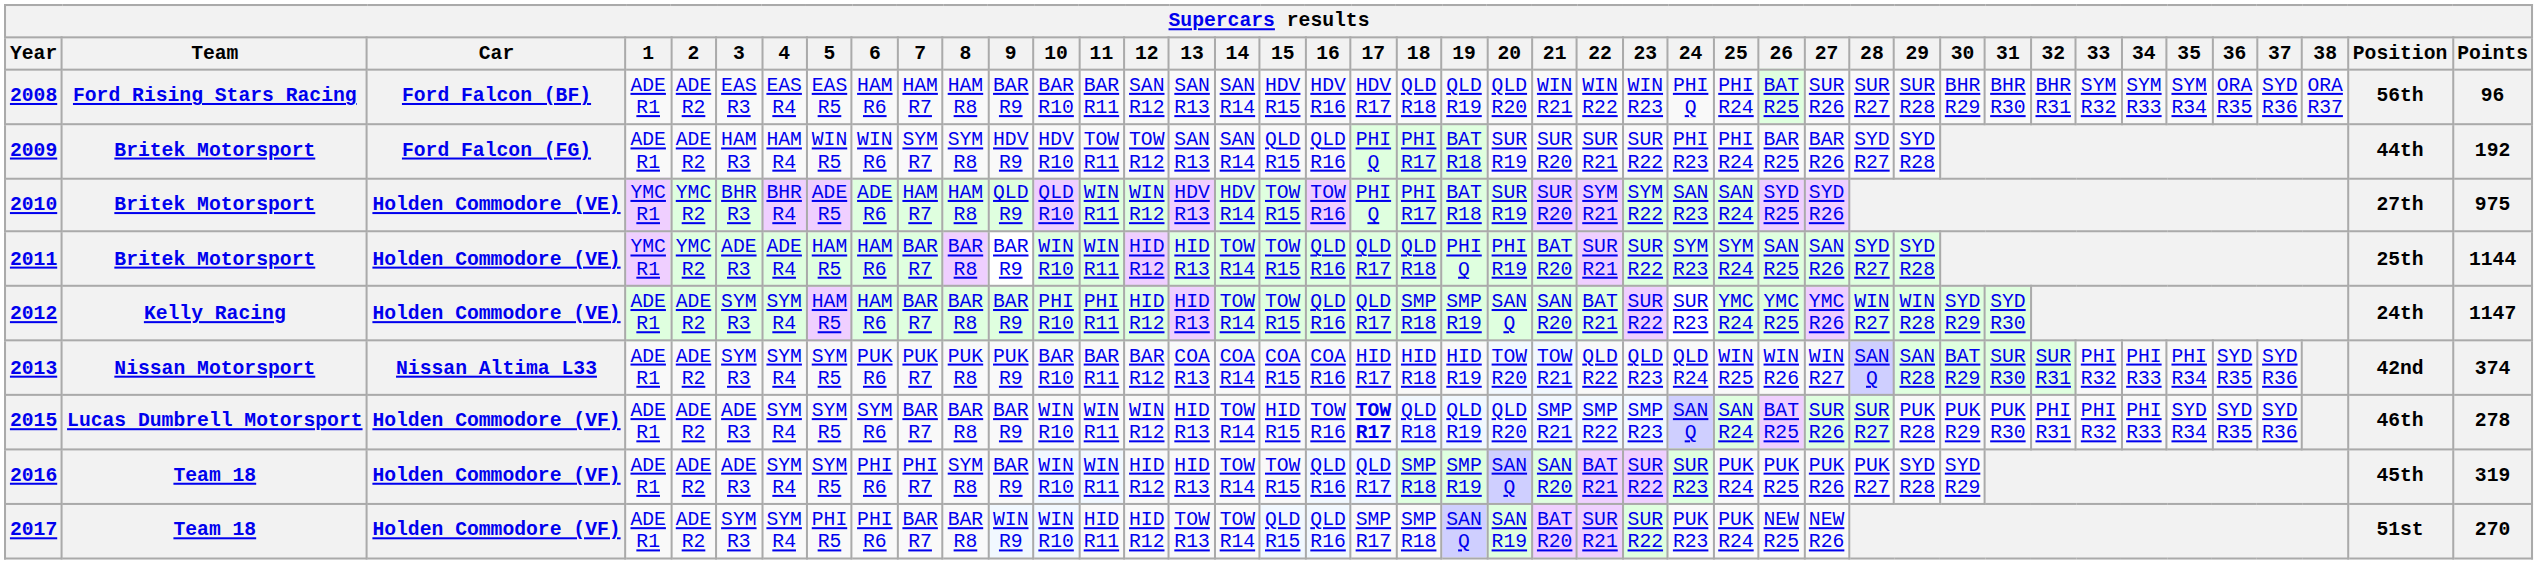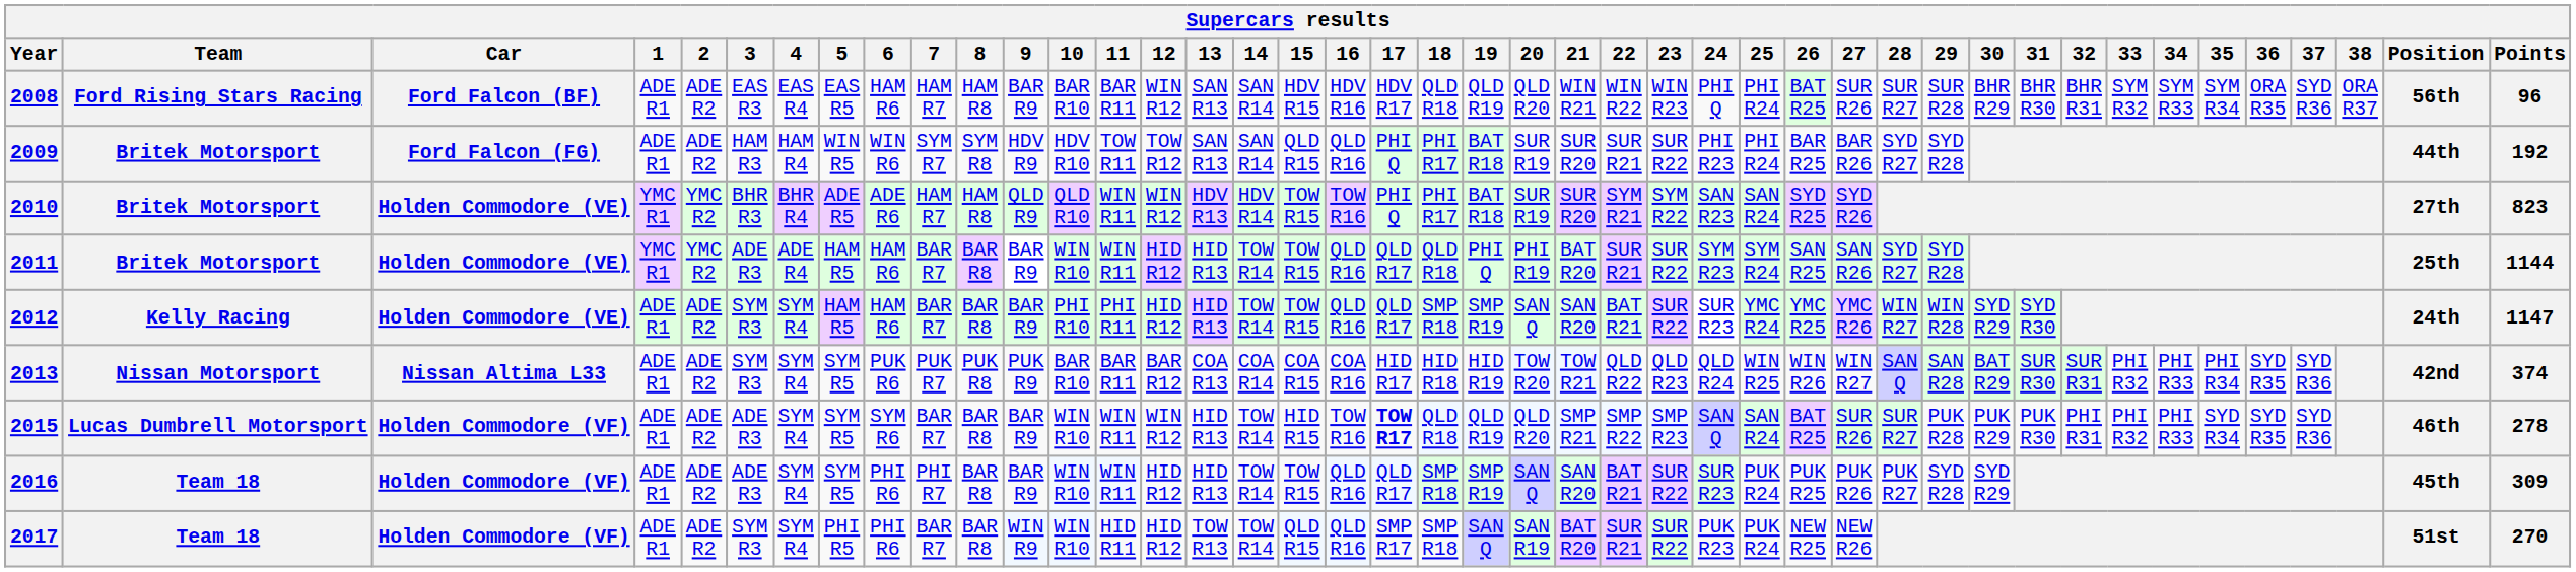 <table class="wikitable" style="text-align:center; font-size:75%">
 <tr>
 <th colspan=45><a href='#'>Supercars</a> results</th>
 </tr>
 <tr>
 <th>Year</th>
 <th>Team</th>
 <th>Car</th>
 <th>1</th>
 <th>2</th>
 <th>3</th>
 <th>4</th>
 <th>5</th>
 <th>6</th>
 <th>7</th>
 <th>8</th>
 <th>9</th>
 <th>10</th>
 <th>11</th>
 <th>12</th>
 <th>13</th>
 <th>14</th>
 <th>15</th>
 <th>16</th>
 <th>17</th>
 <th>18</th>
 <th>19</th>
 <th>20</th>
 <th>21</th>
 <th>22</th>
 <th>23</th>
 <th>24</th>
 <th>25</th>
 <th>26</th>
 <th>27</th>
 <th>28</th>
 <th>29</th>
 <th>30</th>
 <th>31</th>
 <th>32</th>
 <th>33</th>
 <th>34</th>
 <th>35</th>
 <th>36</th>
 <th>37</th>
 <th>38</th>
 <th>Position</th>
 <th>Points</th>
 </tr>
 <tr>
 <th><a href='#'>2008</a></th>
 <th><a href='#'>Ford Rising Stars Racing</a></th>
 <th><a href='#'>Ford Falcon (BF)</a></th>
 <td><a href='#'>ADE<br>R1</a></td>
 <td><a href='#'>ADE<br>R2</a></td>
 <td><a href='#'>EAS<br>R3</a></td>
 <td><a href='#'>EAS<br>R4</a></td>
 <td><a href='#'>EAS<br>R5</a></td>
 <td><a href='#'>HAM<br>R6</a></td>
 <td><a href='#'>HAM<br>R7</a></td>
 <td><a href='#'>HAM<br>R8</a></td>
 <td><a href='#'>BAR<br>R9</a></td>
 <td><a href='#'>BAR<br>R10</a></td>
 <td><a href='#'>BAR<br>R11</a></td>
-<td><a href='#'>SAN<br>R12</a></td>
+<td><a href='#'>WIN<br>R12</a></td>
 <td><a href='#'>SAN<br>R13</a></td>
 <td><a href='#'>SAN<br>R14</a></td>
 <td><a href='#'>HDV<br>R15</a></td>
 <td><a href='#'>HDV<br>R16</a></td>
 <td><a href='#'>HDV<br>R17</a></td>
 <td><a href='#'>QLD<br>R18</a></td>
 <td><a href='#'>QLD<br>R19</a></td>
 <td><a href='#'>QLD<br>R20</a></td>
 <td><a href='#'>WIN<br>R21</a></td>
 <td><a href='#'>WIN<br>R22</a></td>
 <td><a href='#'>WIN<br>R23</a></td>
 <td><a href='#'>PHI<br>Q</a></td>
 <td><a href='#'>PHI<br>R24</a></td>
 <td style=background:#dfffdf><a href='#'>BAT<br>R25</a><br></td>
 <td><a href='#'>SUR<br>R26</a></td>
 <td><a href='#'>SUR<br>R27</a></td>
 <td><a href='#'>SUR<br>R28</a></td>
 <td><a href='#'>BHR<br>R29</a></td>
 <td><a href='#'>BHR<br>R30</a></td>
 <td><a href='#'>BHR<br>R31</a></td>
 <td><a href='#'>SYM<br>R32</a></td>
 <td><a href='#'>SYM<br>R33</a></td>
 <td><a href='#'>SYM<br>R34</a></td>
 <td><a href='#'>ORA<br>R35</a></td>
 <td><a href='#'>SYD<br>R36</a></td>
 <td><a href='#'>ORA<br>R37</a></td>
 <th>56th</th>
 <th>96</th>
 </tr>
 <tr>
 <th><a href='#'>2009</a></th>
 <th><a href='#'>Britek Motorsport</a></th>
 <th><a href='#'>Ford Falcon (FG)</a></th>
 <td><a href='#'>ADE<br>R1</a></td>
 <td><a href='#'>ADE<br>R2</a></td>
 <td><a href='#'>HAM<br>R3</a></td>
 <td><a href='#'>HAM<br>R4</a></td>
 <td><a href='#'>WIN<br>R5</a></td>
 <td><a href='#'>WIN<br>R6</a></td>
 <td><a href='#'>SYM<br>R7</a></td>
 <td><a href='#'>SYM<br>R8</a></td>
 <td><a href='#'>HDV<br>R9</a></td>
 <td><a href='#'>HDV<br>R10</a></td>
 <td><a href='#'>TOW<br>R11</a></td>
 <td><a href='#'>TOW<br>R12</a></td>
 <td><a href='#'>SAN<br>R13</a></td>
 <td><a href='#'>SAN<br>R14</a></td>
 <td><a href='#'>QLD<br>R15</a></td>
 <td><a href='#'>QLD<br>R16</a></td>
 <td style=background:#dfffdf><a href='#'>PHI<br>Q</a><br></td>
 <td style=background:#dfffdf><a href='#'>PHI<br>R17</a><br></td>
 <td style=background:#dfffdf><a href='#'>BAT<br>R18</a><br></td>
 <td><a href='#'>SUR<br>R19</a></td>
 <td><a href='#'>SUR<br>R20</a></td>
 <td><a href='#'>SUR<br>R21</a></td>
 <td><a href='#'>SUR<br>R22</a></td>
 <td><a href='#'>PHI<br>R23</a></td>
 <td><a href='#'>PHI<br>R24</a></td>
 <td><a href='#'>BAR<br>R25</a></td>
 <td><a href='#'>BAR<br>R26</a></td>
 <td><a href='#'>SYD<br>R27</a></td>
 <td><a href='#'>SYD<br>R28</a></td>
 <th colspan=9></th>
 <th>44th</th>
 <th>192</th>
 </tr>
 <tr>
 <th><a href='#'>2010</a></th>
 <th><a href='#'>Britek Motorsport</a></th>
 <th><a href='#'>Holden Commodore (VE)</a></th>
 <td style=background:#efcfff><a href='#'>YMC<br>R1</a><br></td>
 <td style=background:#dfffdf><a href='#'>YMC<br>R2</a><br></td>
 <td style=background:#dfffdf><a href='#'>BHR<br>R3</a><br></td>
 <td style=background:#efcfff><a href='#'>BHR<br>R4</a><br></td>
 <td style=background:#efcfff><a href='#'>ADE<br>R5</a><br></td>
 <td style=background:#dfffdf><a href='#'>ADE<br>R6</a><br></td>
 <td style=background:#dfffdf><a href='#'>HAM<br>R7</a><br></td>
 <td style=background:#dfffdf><a href='#'>HAM<br>R8</a><br></td>
 <td style=background:#dfffdf><a href='#'>QLD<br>R9</a><br></td>
 <td style=background:#efcfff><a href='#'>QLD<br>R10</a><br></td>
 <td style=background:#dfffdf><a href='#'>WIN<br>R11</a><br></td>
 <td style=background:#dfffdf><a href='#'>WIN<br>R12</a><br></td>
 <td style=background:#efcfff><a href='#'>HDV<br>R13</a><br></td>
 <td style=background:#dfffdf><a href='#'>HDV<br>R14</a><br></td>
 <td style=background:#dfffdf><a href='#'>TOW<br>R15</a><br></td>
 <td style=background:#efcfff><a href='#'>TOW<br>R16</a><br></td>
 <td style=background:#dfffdf><a href='#'>PHI<br>Q</a><br></td>
 <td style=background:#dfffdf><a href='#'>PHI<br>R17</a><br></td>
 <td style=background:#dfffdf><a href='#'>BAT<br>R18</a><br></td>
 <td style=background:#dfffdf><a href='#'>SUR<br>R19</a><br></td>
 <td style=background:#efcfff><a href='#'>SUR<br>R20</a><br></td>
 <td style=background:#efcfff><a href='#'>SYM<br>R21</a><br></td>
 <td style=background:#dfffdf><a href='#'>SYM<br>R22</a><br></td>
 <td style=background:#dfffdf><a href='#'>SAN<br>R23</a><br></td>
 <td style=background:#dfffdf><a href='#'>SAN<br>R24</a><br></td>
 <td style=background:#efcfff><a href='#'>SYD<br>R25</a><br></td>
 <td style=background:#efcfff><a href='#'>SYD<br>R26</a><br></td>
 <th colspan=11></th>
 <th>27th</th>
-<th>975</th>
+<th>823</th>
 </tr>
 <tr>
 <th><a href='#'>2011</a></th>
 <th><a href='#'>Britek Motorsport</a></th>
 <th><a href='#'>Holden Commodore (VE)</a></th>
 <td style=background:#efcfff><a href='#'>YMC<br>R1</a><br></td>
 <td style=background:#dfffdf><a href='#'>YMC<br>R2</a><br></td>
 <td style=background:#dfffdf><a href='#'>ADE<br>R3</a><br></td>
 <td style=background:#dfffdf><a href='#'>ADE<br>R4</a><br></td>
 <td style=background:#dfffdf><a href='#'>HAM<br>R5</a><br></td>
 <td style=background:#dfffdf><a href='#'>HAM<br>R6</a><br></td>
 <td style=background:#dfffdf><a href='#'>BAR<br>R7</a><br></td>
 <td style=background:#efcfff><a href='#'>BAR<br>R8</a><br></td>
 <td style=background:#ffffff><a href='#'>BAR<br>R9</a><br></td>
 <td style=background:#dfffdf><a href='#'>WIN<br>R10</a><br></td>
 <td style=background:#dfffdf><a href='#'>WIN<br>R11</a><br></td>
 <td style=background:#efcfff><a href='#'>HID<br>R12</a><br></td>
 <td style=background:#dfffdf><a href='#'>HID<br>R13</a><br></td>
 <td style=background:#dfffdf><a href='#'>TOW<br>R14</a><br></td>
 <td style=background:#dfffdf><a href='#'>TOW<br>R15</a><br></td>
 <td style=background:#dfffdf><a href='#'>QLD<br>R16</a><br></td>
 <td style=background:#dfffdf><a href='#'>QLD<br>R17</a><br></td>
 <td style=background:#dfffdf><a href='#'>QLD<br>R18</a><br></td>
 <td style=background:#dfffdf><a href='#'>PHI<br>Q</a><br></td>
 <td style=background:#dfffdf><a href='#'>PHI<br>R19</a><br></td>
 <td style=background:#dfffdf><a href='#'>BAT<br>R20</a><br></td>
 <td style=background:#efcfff><a href='#'>SUR<br>R21</a><br></td>
 <td style=background:#dfffdf><a href='#'>SUR<br>R22</a><br></td>
 <td style=background:#dfffdf><a href='#'>SYM<br>R23</a><br></td>
 <td style=background:#dfffdf><a href='#'>SYM<br>R24</a><br></td>
 <td style=background:#dfffdf><a href='#'>SAN<br>R25</a><br></td>
 <td style=background:#dfffdf><a href='#'>SAN<br>R26</a><br></td>
 <td style=background:#dfffdf><a href='#'>SYD<br>R27</a><br></td>
 <td style=background:#dfffdf><a href='#'>SYD<br>R28</a><br></td>
 <th colspan=9></th>
 <th>25th</th>
 <th>1144</th>
 </tr>
 <tr>
 <th><a href='#'>2012</a></th>
 <th><a href='#'>Kelly Racing</a></th>
 <th><a href='#'>Holden Commodore (VE)</a></th>
 <td style=background:#dfffdf><a href='#'>ADE<br>R1</a><br></td>
 <td style=background:#dfffdf><a href='#'>ADE<br>R2</a><br></td>
 <td style=background:#dfffdf><a href='#'>SYM<br>R3</a><br></td>
 <td style=background:#dfffdf><a href='#'>SYM<br>R4</a><br></td>
 <td style=background:#efcfff><a href='#'>HAM<br>R5</a><br></td>
 <td style=background:#dfffdf><a href='#'>HAM<br>R6</a><br></td>
 <td style=background:#dfffdf><a href='#'>BAR<br>R7</a><br></td>
 <td style=background:#dfffdf><a href='#'>BAR<br>R8</a><br></td>
 <td style=background:#dfffdf><a href='#'>BAR<br>R9</a><br></td>
 <td style=background:#dfffdf><a href='#'>PHI<br>R10</a><br></td>
 <td style=background:#dfffdf><a href='#'>PHI<br>R11</a><br></td>
 <td style=background:#dfffdf><a href='#'>HID<br>R12</a><br></td>
 <td style=background:#efcfff><a href='#'>HID<br>R13</a><br></td>
 <td style=background:#dfffdf><a href='#'>TOW<br>R14</a><br></td>
 <td style=background:#dfffdf><a href='#'>TOW<br>R15</a><br></td>
 <td style=background:#dfffdf><a href='#'>QLD<br>R16</a><br></td>
 <td style=background:#dfffdf><a href='#'>QLD<br>R17</a><br></td>
 <td style=background:#dfffdf><a href='#'>SMP<br>R18</a><br></td>
 <td style=background:#dfffdf><a href='#'>SMP<br>R19</a><br></td>
 <td style=background:#dfffdf><a href='#'>SAN<br>Q</a><br></td>
 <td style=background:#dfffdf><a href='#'>SAN<br>R20</a><br></td>
 <td style=background:#dfffdf><a href='#'>BAT<br>R21</a><br></td>
 <td style=background:#efcfff><a href='#'>SUR<br>R22</a><br></td>
 <td style=background:#ffffff><a href='#'>SUR<br>R23</a><br></td>
 <td style=background:#dfffdf><a href='#'>YMC<br>R24</a><br></td>
 <td style=background:#dfffdf><a href='#'>YMC<br>R25</a><br></td>
 <td style=background:#efcfff><a href='#'>YMC<br>R26</a><br></td>
 <td style=background:#dfffdf><a href='#'>WIN<br>R27</a><br></td>
 <td style=background:#dfffdf><a href='#'>WIN<br>R28</a><br></td>
 <td style=background:#dfffdf><a href='#'>SYD<br>R29</a><br></td>
 <td style=background:#dfffdf><a href='#'>SYD<br>R30</a><br></td>
 <th colspan=7></th>
 <th>24th</th>
 <th>1147</th>
 </tr>
 <tr>
 <th><a href='#'>2013</a></th>
 <th><a href='#'>Nissan Motorsport</a></th>
 <th><a href='#'>Nissan Altima L33</a></th>
 <td><a href='#'>ADE<br>R1</a></td>
 <td><a href='#'>ADE<br>R2</a></td>
 <td><a href='#'>SYM<br>R3</a></td>
 <td><a href='#'>SYM<br>R4</a></td>
 <td><a href='#'>SYM<br>R5</a></td>
 <td><a href='#'>PUK<br>R6</a></td>
 <td><a href='#'>PUK<br>R7</a></td>
 <td><a href='#'>PUK<br>R8</a></td>
 <td><a href='#'>PUK<br>R9</a></td>
 <td><a href='#'>BAR<br>R10</a></td>
 <td><a href='#'>BAR<br>R11</a></td>
 <td><a href='#'>BAR<br>R12</a></td>
 <td><a href='#'>COA<br>R13</a></td>
 <td><a href='#'>COA<br>R14</a></td>
 <td><a href='#'>COA<br>R15</a></td>
 <td><a href='#'>COA<br>R16</a></td>
 <td><a href='#'>HID<br>R17</a></td>
 <td><a href='#'>HID<br>R18</a></td>
 <td><a href='#'>HID<br>R19</a></td>
 <td style=background:#F1F8FF><a href='#'>TOW<br>R20</a><br></td>
 <td style=background:#F1F8FF><a href='#'>TOW<br>R21</a><br></td>
 <td><a href='#'>QLD<br>R22</a></td>
 <td><a href='#'>QLD<br>R23</a></td>
 <td><a href='#'>QLD<br>R24</a></td>
 <td><a href='#'>WIN<br>R25</a></td>
 <td><a href='#'>WIN<br>R26</a></td>
 <td><a href='#'>WIN<br>R27</a></td>
 <td style=background:#cfcfff><a href='#'>SAN<br>Q</a><br></td>
 <td style=background:#dfffdf><a href='#'>SAN<br>R28</a><br></td>
 <td style=background:#dfffdf><a href='#'>BAT<br>R29</a><br></td>
 <td style=background:#dfffdf><a href='#'>SUR<br>R30</a><br></td>
 <td style=background:#dfffdf><a href='#'>SUR<br>R31</a><br></td>
 <td><a href='#'>PHI<br>R32</a></td>
 <td><a href='#'>PHI<br>R33</a></td>
 <td><a href='#'>PHI<br>R34</a></td>
 <td><a href='#'>SYD<br>R35</a></td>
 <td><a href='#'>SYD<br>R36</a></td>
 <th></th>
 <th>42nd</th>
 <th>374</th>
 </tr>
 <tr>
 <th><a href='#'>2015</a></th>
 <th><a href='#'>Lucas Dumbrell Motorsport</a></th>
 <th><a href='#'>Holden Commodore (VF)</a></th>
 <td><a href='#'>ADE<br>R1</a></td>
 <td><a href='#'>ADE<br>R2</a></td>
 <td><a href='#'>ADE<br>R3</a></td>
 <td><a href='#'>SYM<br>R4</a></td>
 <td><a href='#'>SYM<br>R5</a></td>
 <td><a href='#'>SYM<br>R6</a></td>
 <td><a href='#'>BAR<br>R7</a></td>
 <td><a href='#'>BAR<br>R8</a></td>
 <td><a href='#'>BAR<br>R9</a></td>
 <td><a href='#'>WIN<br>R10</a></td>
 <td><a href='#'>WIN<br>R11</a></td>
 <td><a href='#'>WIN<br>R12</a></td>
 <td><a href='#'>HID<br>R13</a></td>
 <td><a href='#'>TOW<br>R14</a></td>
 <td><a href='#'>HID<br>R15</a></td>
 <td><a href='#'>TOW<br>R16</a></td>
 <td><strong><a href='#'>TOW<br>R17</a></strong></td>
 <td style=background:#f1f8ff><a href='#'>QLD<br>R18</a><br></td>
 <td style=background:#f1f8ff><a href='#'>QLD<br>R19</a><br></td>
 <td style=background:#f1f8ff><a href='#'>QLD<br>R20</a><br></td>
 <td style=background:#f1f8ff><a href='#'>SMP<br>R21</a><br></td>
 <td style=background:#f1f8ff><a href='#'>SMP<br>R22</a><br></td>
 <td style=background:#f1f8ff><a href='#'>SMP<br>R23</a><br></td>
 <td style=background:#cfcfff><a href='#'>SAN<br>Q</a><br></td>
 <td style=background:#dfffdf><a href='#'>SAN<br>R24</a><br></td>
 <td style=background:#efcfff><a href='#'>BAT<br>R25</a><br></td>
 <td style=background:#dfffdf><a href='#'>SUR<br>R26</a><br></td>
 <td style=background:#dfffdf><a href='#'>SUR<br>R27</a><br></td>
 <td><a href='#'>PUK<br>R28</a></td>
 <td><a href='#'>PUK<br>R29</a></td>
 <td><a href='#'>PUK<br>R30</a></td>
 <td><a href='#'>PHI<br>R31</a></td>
 <td><a href='#'>PHI<br>R32</a></td>
 <td><a href='#'>PHI<br>R33</a></td>
 <td><a href='#'>SYD<br>R34</a></td>
 <td><a href='#'>SYD<br>R35</a></td>
 <td><a href='#'>SYD<br>R36</a></td>
 <th></th>
 <th>46th</th>
 <th>278</th>
 </tr>
 <tr>
 <th><a href='#'>2016</a></th>
 <th><a href='#'>Team 18</a></th>
 <th><a href='#'>Holden Commodore (VF)</a></th>
 <td><a href='#'>ADE<br>R1</a></td>
 <td><a href='#'>ADE<br>R2</a></td>
 <td><a href='#'>ADE<br>R3</a></td>
 <td><a href='#'>SYM<br>R4</a></td>
 <td><a href='#'>SYM<br>R5</a></td>
 <td><a href='#'>PHI<br>R6</a></td>
 <td><a href='#'>PHI<br>R7</a></td>
-<td><a href='#'>SYM<br>R8</a></td>
+<td><a href='#'>BAR<br>R8</a></td>
 <td><a href='#'>BAR<br>R9</a></td>
 <td style=background:#f1f8ff><a href='#'>WIN<br>R10</a><br></td>
 <td style=background:#f1f8ff><a href='#'>WIN<br>R11</a><br></td>
 <td><a href='#'>HID<br>R12</a></td>
 <td><a href='#'>HID<br>R13</a></td>
 <td><a href='#'>TOW<br>R14</a></td>
 <td><a href='#'>TOW<br>R15</a></td>
 <td style=background:#f1f8ff><a href='#'>QLD<br>R16</a><br></td>
 <td style=background:#f1f8ff><a href='#'>QLD<br>R17</a><br></td>
 <td style=background:#dfffdf><a href='#'>SMP<br>R18</a><br></td>
 <td style=background:#dfffdf><a href='#'>SMP<br>R19</a><br></td>
 <td style=background:#cfcfff><a href='#'>SAN<br>Q</a><br></td>
 <td style=background:#dfffdf><a href='#'>SAN<br>R20</a><br></td>
 <td style=background:#efcfff><a href='#'>BAT<br>R21</a><br></td>
 <td style=background:#efcfff><a href='#'>SUR<br>R22</a><br></td>
 <td style=background:#dfffdf><a href='#'>SUR<br>R23</a><br></td>
 <td><a href='#'>PUK<br>R24</a></td>
 <td><a href='#'>PUK<br>R25</a></td>
 <td><a href='#'>PUK<br>R26</a></td>
 <td><a href='#'>PUK<br>R27</a></td>
 <td><a href='#'>SYD<br>R28</a></td>
 <td><a href='#'>SYD<br>R29</a></td>
 <th colspan=8></th>
 <th>45th</th>
-<th>319</th>
+<th>309</th>
 </tr>
 <tr>
 <th><a href='#'>2017</a></th>
 <th><a href='#'>Team 18</a></th>
 <th><a href='#'>Holden Commodore (VF)</a></th>
 <td><a href='#'>ADE<br>R1</a></td>
 <td><a href='#'>ADE<br>R2</a></td>
 <td><a href='#'>SYM<br>R3</a></td>
 <td><a href='#'>SYM<br>R4</a></td>
 <td><a href='#'>PHI<br>R5</a></td>
 <td><a href='#'>PHI<br>R6</a></td>
 <td><a href='#'>BAR<br>R7</a></td>
 <td><a href='#'>BAR<br>R8</a></td>
 <td style=background:#f1f8ff><a href='#'>WIN<br>R9</a><br></td>
 <td style=background:#f1f8ff><a href='#'>WIN<br>R10</a><br></td>
 <td><a href='#'>HID<br>R11</a></td>
 <td><a href='#'>HID<br>R12</a></td>
 <td><a href='#'>TOW<br>R13</a></td>
 <td><a href='#'>TOW<br>R14</a></td>
 <td style=background:#f1f8ff><a href='#'>QLD<br>R15</a><br></td>
 <td style=background:#f1f8ff><a href='#'>QLD<br>R16</a><br></td>
 <td><a href='#'>SMP<br>R17</a></td>
 <td><a href='#'>SMP<br>R18</a></td>
 <td style=background:#cfcfff><a href='#'>SAN<br>Q</a><br></td>
 <td style=background:#dfffdf><a href='#'>SAN<br>R19</a><br></td>
 <td style=background:#efcfff><a href='#'>BAT<br>R20</a><br></td>
 <td style=background:#efcfff><a href='#'>SUR<br>R21</a><br></td>
 <td style=background:#dfffdf><a href='#'>SUR<br>R22</a><br></td>
 <td><a href='#'>PUK<br>R23</a></td>
 <td><a href='#'>PUK<br>R24</a></td>
 <td><a href='#'>NEW<br>R25</a></td>
 <td><a href='#'>NEW<br>R26</a></td>
 <th colspan=11></th>
 <th>51st</th>
 <th>270</th>
 </tr>
 </table>
